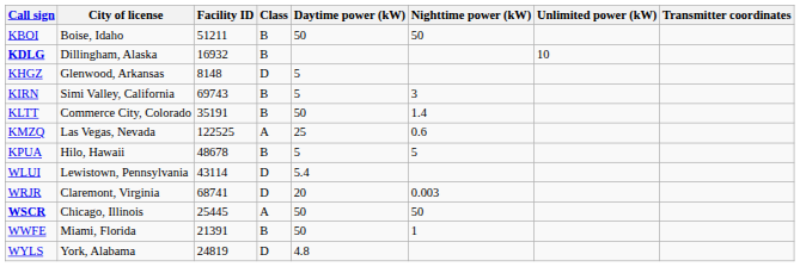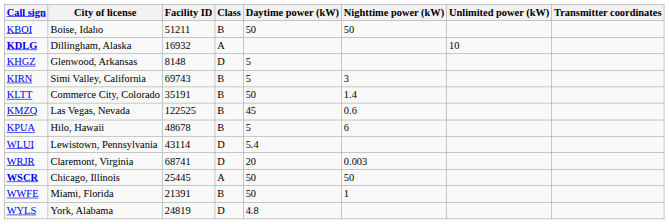 <table class="wikitable sortable">
 <tr>
 <th><a href='#'>Call sign</a></th>
 <th>City of license</th>
 <th>Facility ID</th>
 <th>Class</th>
 <th>Daytime power (kW)</th>
 <th>Nighttime power (kW)</th>
 <th>Unlimited power (kW)</th>
 <th>Transmitter coordinates</th>
 </tr>
 <tr>
 <td><a href='#'>KBOI</a></td>
 <td>Boise, Idaho</td>
 <td>51211</td>
 <td>B</td>
 <td>50</td>
 <td>50</td>
 <td></td>
 <td></td>
 </tr>
 <tr>
 <td><strong><a href='#'>KDLG</a></strong></td>
 <td>Dillingham, Alaska</td>
 <td>16932</td>
-<td>B</td>
+<td>A</td>
 <td></td>
 <td></td>
 <td>10</td>
 <td></td>
 </tr>
 <tr>
 <td><a href='#'>KHGZ</a></td>
 <td>Glenwood, Arkansas</td>
 <td>8148</td>
 <td>D</td>
 <td>5</td>
 <td></td>
 <td></td>
 <td></td>
 </tr>
 <tr>
 <td><a href='#'>KIRN</a></td>
 <td>Simi Valley, California</td>
 <td>69743</td>
 <td>B</td>
 <td>5</td>
 <td>3</td>
 <td></td>
 <td></td>
 </tr>
 <tr>
 <td><a href='#'>KLTT</a></td>
 <td>Commerce City, Colorado</td>
 <td>35191</td>
 <td>B</td>
 <td>50</td>
 <td>1.4</td>
 <td></td>
 <td></td>
 </tr>
 <tr>
 <td><a href='#'>KMZQ</a></td>
 <td>Las Vegas, Nevada</td>
 <td>122525</td>
-<td>A</td>
-<td>25</td>
+<td>B</td>
+<td>45</td>
 <td>0.6</td>
 <td></td>
 <td></td>
 </tr>
 <tr>
 <td><a href='#'>KPUA</a></td>
 <td>Hilo, Hawaii</td>
 <td>48678</td>
 <td>B</td>
 <td>5</td>
-<td>5</td>
+<td>6</td>
 <td></td>
 <td></td>
 </tr>
 <tr>
 <td><a href='#'>WLUI</a></td>
 <td>Lewistown, Pennsylvania</td>
 <td>43114</td>
 <td>D</td>
 <td>5.4</td>
 <td></td>
 <td></td>
 <td></td>
 </tr>
 <tr>
 <td><a href='#'>WRJR</a></td>
 <td>Claremont, Virginia</td>
 <td>68741</td>
 <td>D</td>
 <td>20</td>
 <td>0.003</td>
 <td></td>
 <td></td>
 </tr>
 <tr>
 <td><strong><a href='#'>WSCR</a></strong></td>
 <td>Chicago, Illinois</td>
 <td>25445</td>
 <td>A</td>
 <td>50</td>
 <td>50</td>
 <td></td>
 <td></td>
 </tr>
 <tr>
 <td><a href='#'>WWFE</a></td>
 <td>Miami, Florida</td>
 <td>21391</td>
 <td>B</td>
 <td>50</td>
 <td>1</td>
 <td></td>
 <td></td>
 </tr>
 <tr>
 <td><a href='#'>WYLS</a></td>
 <td>York, Alabama</td>
 <td>24819</td>
 <td>D</td>
 <td>4.8</td>
 <td></td>
 <td></td>
 <td></td>
 </tr>
 </table>
